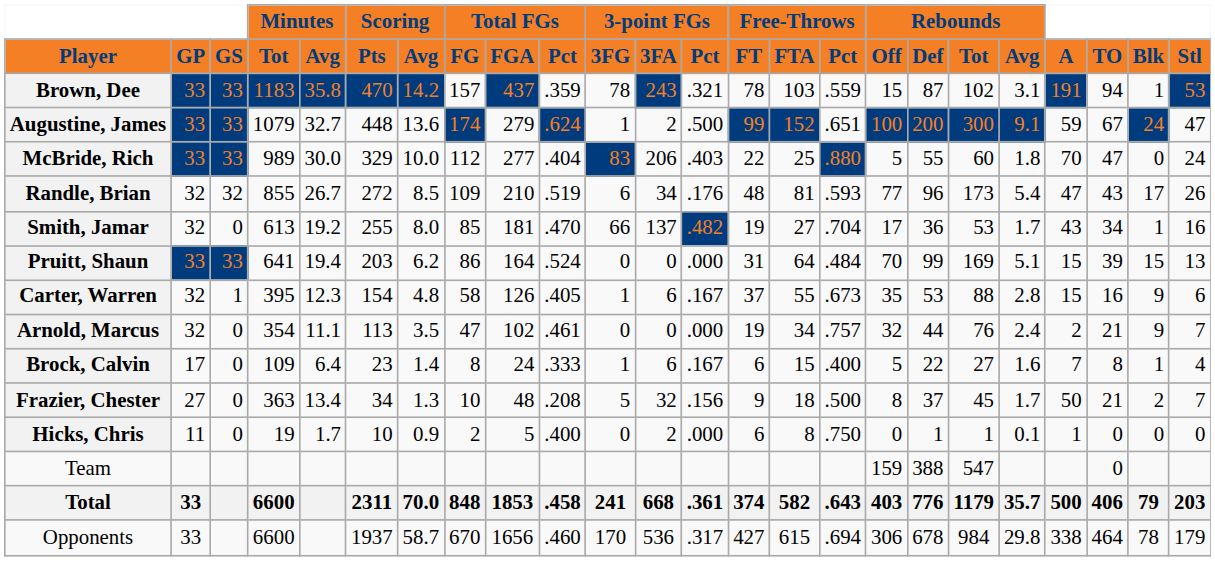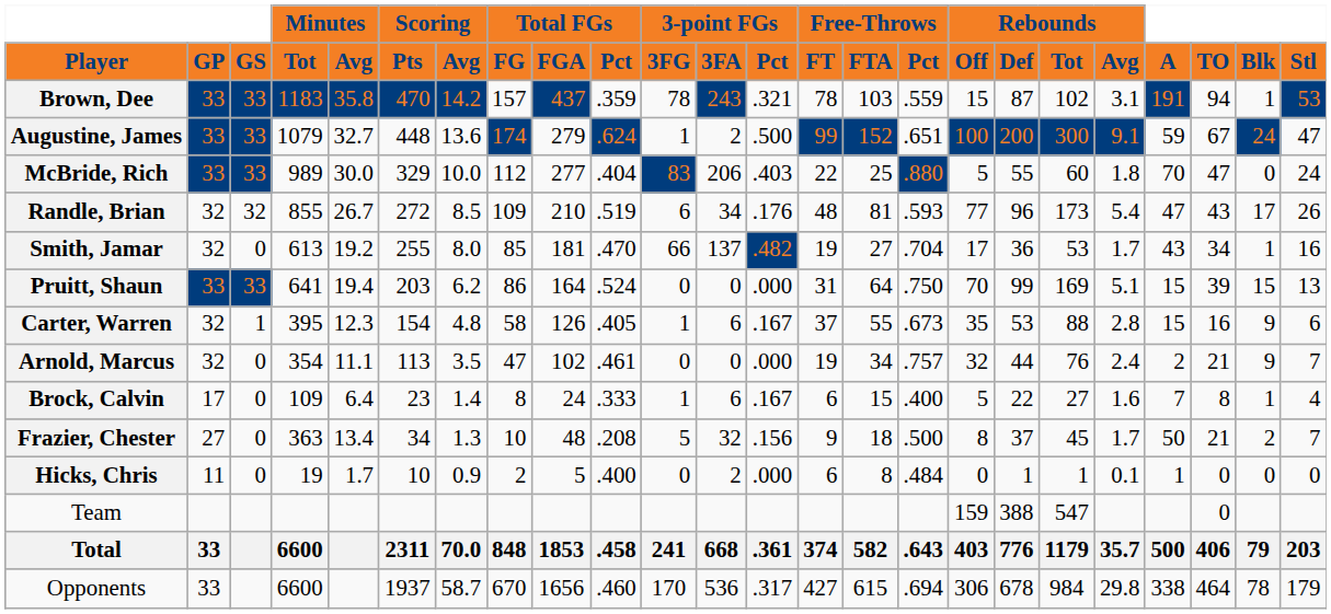 <table class="wikitable sortable" border="1" style="font-size: 80%;">
 <tr>
 <th colspan="3" style="border-top-style:hidden; border-left-style:hidden; background: white;"></th>
 <th colspan="2" style="background:#F47F24; color:#003C7D;">Minutes</th>
 <th colspan="2" style="background:#F47F24; color:#003C7D;">Scoring</th>
 <th colspan="3" style="background:#F47F24; color:#003C7D;">Total FGs</th>
 <th colspan="3" style="background:#F47F24; color:#003C7D;">3-point FGs</th>
 <th colspan="3" style="background:#F47F24; color:#003C7D;">Free-Throws</th>
 <th colspan="4" style="background:#F47F24; color:#003C7D;">Rebounds</th>
 <th colspan="4" style="border-top-style:hidden; border-right-style:hidden; background: white;"></th>
 </tr>
 <tr>
 <th scope="col" style="background:#F47F24; color:#003C7D;">Player</th>
 <th scope="col" style="background:#F47F24; color:#003C7D;">GP</th>
 <th scope="col" style="background:#F47F24; color:#003C7D;">GS</th>
 <th scope="col" style="background:#F47F24; color:#003C7D;">Tot</th>
 <th scope="col" style="background:#F47F24; color:#003C7D;">Avg</th>
 <th scope="col" style="background:#F47F24; color:#003C7D;">Pts</th>
 <th scope="col" style="background:#F47F24; color:#003C7D;">Avg</th>
 <th scope="col" style="background:#F47F24; color:#003C7D;">FG</th>
 <th scope="col" style="background:#F47F24; color:#003C7D;">FGA</th>
 <th scope="col" style="background:#F47F24; color:#003C7D;">Pct</th>
 <th scope="col" style="background:#F47F24; color:#003C7D;">3FG</th>
 <th scope="col" style="background:#F47F24; color:#003C7D;">3FA</th>
 <th scope="col" style="background:#F47F24; color:#003C7D;">Pct</th>
 <th scope="col" style="background:#F47F24; color:#003C7D;">FT</th>
 <th scope="col" style="background:#F47F24; color:#003C7D;">FTA</th>
 <th scope="col" style="background:#F47F24; color:#003C7D;">Pct</th>
 <th scope="col" style="background:#F47F24; color:#003C7D;">Off</th>
 <th scope="col" style="background:#F47F24; color:#003C7D;">Def</th>
 <th scope="col" style="background:#F47F24; color:#003C7D;">Tot</th>
 <th scope="col" style="background:#F47F24; color:#003C7D;">Avg</th>
 <th scope="col" style="background:#F47F24; color:#003C7D;">A</th>
 <th scope="col" style="background:#F47F24; color:#003C7D;">TO</th>
 <th scope="col" style="background:#F47F24; color:#003C7D;">Blk</th>
 <th scope="col" style="background:#F47F24; color:#003C7D;">Stl</th>
 </tr>
 <tr>
 <th style=white-space:nowrap>Brown, Dee</th>
 <td align="right" style="background:#003C7D; color:#F47F24;">33</td>
 <td align="right" style="background:#003C7D; color:#F47F24;">33</td>
 <td align="right" style="background:#003C7D; color:#F47F24;">1183</td>
 <td align="right" style="background:#003C7D; color:#F47F24;">35.8</td>
 <td align="right" style="background:#003C7D; color:#F47F24;">470</td>
 <td align="right" style="background:#003C7D; color:#F47F24;">14.2</td>
 <td align="right">157</td>
 <td align="right" style="background:#003C7D; color:#F47F24;">437</td>
 <td align="right">.359</td>
 <td align="right">78</td>
 <td align="right" style="background:#003C7D; color:#F47F24;">243</td>
 <td align="right">.321</td>
 <td align="right">78</td>
 <td align="right">103</td>
 <td align="right">.559</td>
 <td align="right">15</td>
 <td align="right">87</td>
 <td align="right">102</td>
 <td align="right">3.1</td>
 <td align="right" style="background:#003C7D; color:#F47F24;">191</td>
 <td align="right">94</td>
 <td align="right">1</td>
 <td align="right" style="background:#003C7D; color:#F47F24;">53</td>
 </tr>
 <tr>
 <th style=white-space:nowrap>Augustine, James</th>
 <td align="right" style="background:#003C7D; color:#F47F24;">33</td>
 <td align="right" style="background:#003C7D; color:#F47F24;">33</td>
 <td align="right">1079</td>
 <td align="right">32.7</td>
 <td align="right">448</td>
 <td align="right">13.6</td>
 <td align="right" style="background:#003C7D; color:#F47F24;">174</td>
 <td align="right">279</td>
 <td align="right" style="background:#003C7D; color:#F47F24;">.624</td>
 <td align="right">1</td>
 <td align="right">2</td>
 <td align="right">.500</td>
 <td align="right" style="background:#003C7D; color:#F47F24;">99</td>
 <td align="right" style="background:#003C7D; color:#F47F24;">152</td>
 <td align="right">.651</td>
 <td align="right" style="background:#003C7D; color:#F47F24;">100</td>
 <td align="right" style="background:#003C7D; color:#F47F24;">200</td>
 <td align="right" style="background:#003C7D; color:#F47F24;">300</td>
 <td align="right" style="background:#003C7D; color:#F47F24;">9.1</td>
 <td align="right">59</td>
 <td align="right">67</td>
 <td align="right" style="background:#003C7D; color:#F47F24;">24</td>
 <td align="right">47</td>
 </tr>
 <tr>
 <th style=white-space:nowrap>McBride, Rich</th>
 <td align="right" style="background:#003C7D; color:#F47F24;">33</td>
 <td align="right" style="background:#003C7D; color:#F47F24;">33</td>
 <td align="right">989</td>
 <td align="right">30.0</td>
 <td align="right">329</td>
 <td align="right">10.0</td>
 <td align="right">112</td>
 <td align="right">277</td>
 <td align="right">.404</td>
 <td align="right" style="background:#003C7D; color:#F47F24;">83</td>
 <td align="right">206</td>
 <td align="right">.403</td>
 <td align="right">22</td>
 <td align="right">25</td>
 <td align="right" style="background:#003C7D; color:#F47F24;">.880</td>
 <td align="right">5</td>
 <td align="right">55</td>
 <td align="right">60</td>
 <td align="right">1.8</td>
 <td align="right">70</td>
 <td align="right">47</td>
 <td align="right">0</td>
 <td align="right">24</td>
 </tr>
 <tr>
 <th style=white-space:nowrap>Randle, Brian</th>
 <td align="right">32</td>
 <td align="right">32</td>
 <td align="right">855</td>
 <td align="right">26.7</td>
 <td align="right">272</td>
 <td align="right">8.5</td>
 <td align="right">109</td>
 <td align="right">210</td>
 <td align="right">.519</td>
 <td align="right">6</td>
 <td align="right">34</td>
 <td align="right">.176</td>
 <td align="right">48</td>
 <td align="right">81</td>
 <td align="right">.593</td>
 <td align="right">77</td>
 <td align="right">96</td>
 <td align="right">173</td>
 <td align="right">5.4</td>
 <td align="right">47</td>
 <td align="right">43</td>
 <td align="right">17</td>
 <td align="right">26</td>
 </tr>
 <tr>
 <th style=white-space:nowrap>Smith, Jamar</th>
 <td align="right">32</td>
 <td align="right">0</td>
 <td align="right">613</td>
 <td align="right">19.2</td>
 <td align="right">255</td>
 <td align="right">8.0</td>
 <td align="right">85</td>
 <td align="right">181</td>
 <td align="right">.470</td>
 <td align="right">66</td>
 <td align="right">137</td>
 <td align="right" style="background:#003C7D; color:#F47F24;">.482</td>
 <td align="right">19</td>
 <td align="right">27</td>
 <td align="right">.704</td>
 <td align="right">17</td>
 <td align="right">36</td>
 <td align="right">53</td>
 <td align="right">1.7</td>
 <td align="right">43</td>
 <td align="right">34</td>
 <td align="right">1</td>
 <td align="right">16</td>
 </tr>
 <tr>
 <th style=white-space:nowrap>Pruitt, Shaun</th>
 <td align="right" style="background:#003C7D; color:#F47F24;">33</td>
 <td align="right" style="background:#003C7D; color:#F47F24;">33</td>
 <td align="right">641</td>
 <td align="right">19.4</td>
 <td align="right">203</td>
 <td align="right">6.2</td>
 <td align="right">86</td>
 <td align="right">164</td>
 <td align="right">.524</td>
 <td align="right">0</td>
 <td align="right">0</td>
 <td align="right">.000</td>
 <td align="right">31</td>
 <td align="right">64</td>
-<td align="right">.484</td>
+<td align="right">.750</td>
 <td align="right">70</td>
 <td align="right">99</td>
 <td align="right">169</td>
 <td align="right">5.1</td>
 <td align="right">15</td>
 <td align="right">39</td>
 <td align="right">15</td>
 <td align="right">13</td>
 </tr>
 <tr>
 <th style=white-space:nowrap>Carter, Warren</th>
 <td align="right">32</td>
 <td align="right">1</td>
 <td align="right">395</td>
 <td align="right">12.3</td>
 <td align="right">154</td>
 <td align="right">4.8</td>
 <td align="right">58</td>
 <td align="right">126</td>
 <td align="center">.405</td>
 <td align="right">1</td>
 <td align="right">6</td>
 <td align="right">.167</td>
 <td align="right">37</td>
 <td align="right">55</td>
 <td align="right">.673</td>
 <td align="right">35</td>
 <td align="right">53</td>
 <td align="right">88</td>
 <td align="right">2.8</td>
 <td align="right">15</td>
 <td align="right">16</td>
 <td align="right">9</td>
 <td align="right">6</td>
 </tr>
 <tr>
 <th style=white-space:nowrap>Arnold, Marcus</th>
 <td align="right">32</td>
 <td align="right">0</td>
 <td align="right">354</td>
 <td align="right">11.1</td>
 <td align="right">113</td>
 <td align="right">3.5</td>
 <td align="right">47</td>
 <td align="right">102</td>
 <td align="right">.461</td>
 <td align="right">0</td>
 <td align="right">0</td>
 <td align="right">.000</td>
 <td align="right">19</td>
 <td align="right">34</td>
 <td align="right">.757</td>
 <td align="right">32</td>
 <td align="right">44</td>
 <td align="right">76</td>
 <td align="right">2.4</td>
 <td align="right">2</td>
 <td align="right">21</td>
 <td align="right">9</td>
 <td align="right">7</td>
 </tr>
 <tr>
 <th style=white-space:nowrap>Brock, Calvin</th>
 <td align="right">17</td>
 <td align="right">0</td>
 <td align="right">109</td>
 <td align="right">6.4</td>
 <td align="right">23</td>
 <td align="right">1.4</td>
 <td align="right">8</td>
 <td align="right">24</td>
 <td align="right">.333</td>
 <td align="right">1</td>
 <td align="right">6</td>
 <td align="right">.167</td>
 <td align="right">6</td>
 <td align="right">15</td>
 <td align="right">.400</td>
 <td align="right">5</td>
 <td align="right">22</td>
 <td align="right">27</td>
 <td align="right">1.6</td>
 <td align="right">7</td>
 <td align="right">8</td>
 <td align="right">1</td>
 <td align="right">4</td>
 </tr>
 <tr>
 <th style=white-space:nowrap>Frazier, Chester</th>
 <td align="right">27</td>
 <td align="right">0</td>
 <td align="right">363</td>
 <td align="right">13.4</td>
 <td align="right">34</td>
 <td align="right">1.3</td>
 <td align="right">10</td>
 <td align="right">48</td>
 <td align="right">.208</td>
 <td align="right">5</td>
 <td align="right">32</td>
 <td align="right">.156</td>
 <td align="right">9</td>
 <td align="right">18</td>
 <td align="right">.500</td>
 <td align="right">8</td>
 <td align="right">37</td>
 <td align="right">45</td>
 <td align="right">1.7</td>
 <td align="right">50</td>
 <td align="right">21</td>
 <td align="right">2</td>
 <td align="right">7</td>
 </tr>
 <tr>
 <th style=white-space:nowrap>Hicks, Chris</th>
 <td align="right">11</td>
 <td align="right">0</td>
 <td align="right">19</td>
 <td align="right">1.7</td>
 <td align="right">10</td>
 <td align="right">0.9</td>
 <td align="right">2</td>
 <td align="right">5</td>
 <td align="right">.400</td>
 <td align="right">0</td>
 <td align="right">2</td>
 <td align="right">.000</td>
 <td align="right">6</td>
 <td align="right">8</td>
-<td align="right">.750</td>
+<td align="right">.484</td>
 <td align="right">0</td>
 <td align="right">1</td>
 <td align="right">1</td>
 <td align="right">0.1</td>
 <td align="right">1</td>
 <td align="right">0</td>
 <td align="right">0</td>
 <td align="right">0</td>
 </tr>
 <tr class="sortbottom">
 <td align="center">Team</td>
 <td align="right"></td>
 <td align="right"></td>
 <td align="right"></td>
 <td align="right"></td>
 <td align="right"></td>
 <td align="right"></td>
 <td align="right"></td>
 <td align="right"></td>
 <td align="right"></td>
 <td align="right"></td>
 <td align="right"></td>
 <td align="right"></td>
 <td align="right"></td>
 <td align="right"></td>
 <td align="right"></td>
 <td align="right">159</td>
 <td align="right">388</td>
 <td align="right">547</td>
 <td align="right"></td>
 <td align="right"></td>
 <td align="right">0</td>
 <td align="right"></td>
 <td align="right"></td>
 </tr>
 <tr class="sortbottom">
 <th>Total</th>
 <th align="right">33</th>
 <th align="right"></th>
 <th align="right">6600</th>
 <th align="right"></th>
 <th align="right">2311</th>
 <th align="right">70.0</th>
 <th align="right">848</th>
 <th align="right">1853</th>
 <th align="right">.458</th>
 <th align="right">241</th>
 <th align="right">668</th>
 <th align="right">.361</th>
 <th align="right">374</th>
 <th align="right">582</th>
 <th align="right">.643</th>
 <th align="right">403</th>
 <th align="right">776</th>
 <th align="right">1179</th>
 <th align="right">35.7</th>
 <th align="right">500</th>
 <th align="right">406</th>
 <th align="right">79</th>
 <th align="right">203</th>
 </tr>
 <tr class="sortbottom">
 <td align="center">Opponents</td>
 <td align="center">33</td>
 <td align="center"></td>
 <td align="center">6600</td>
 <td align="center"></td>
 <td align="center">1937</td>
 <td align="center">58.7</td>
 <td align="center">670</td>
 <td align="center">1656</td>
 <td align="right">.460</td>
 <td align="center">170</td>
 <td align="center">536</td>
 <td align="center">.317</td>
 <td align="center">427</td>
 <td align="center">615</td>
 <td align="center">.694</td>
 <td align="center">306</td>
 <td align="center">678</td>
 <td align="center">984</td>
 <td align="center">29.8</td>
 <td align="center">338</td>
 <td align="center">464</td>
 <td align="center">78</td>
 <td align="center">179</td>
 </tr>
 </table>
